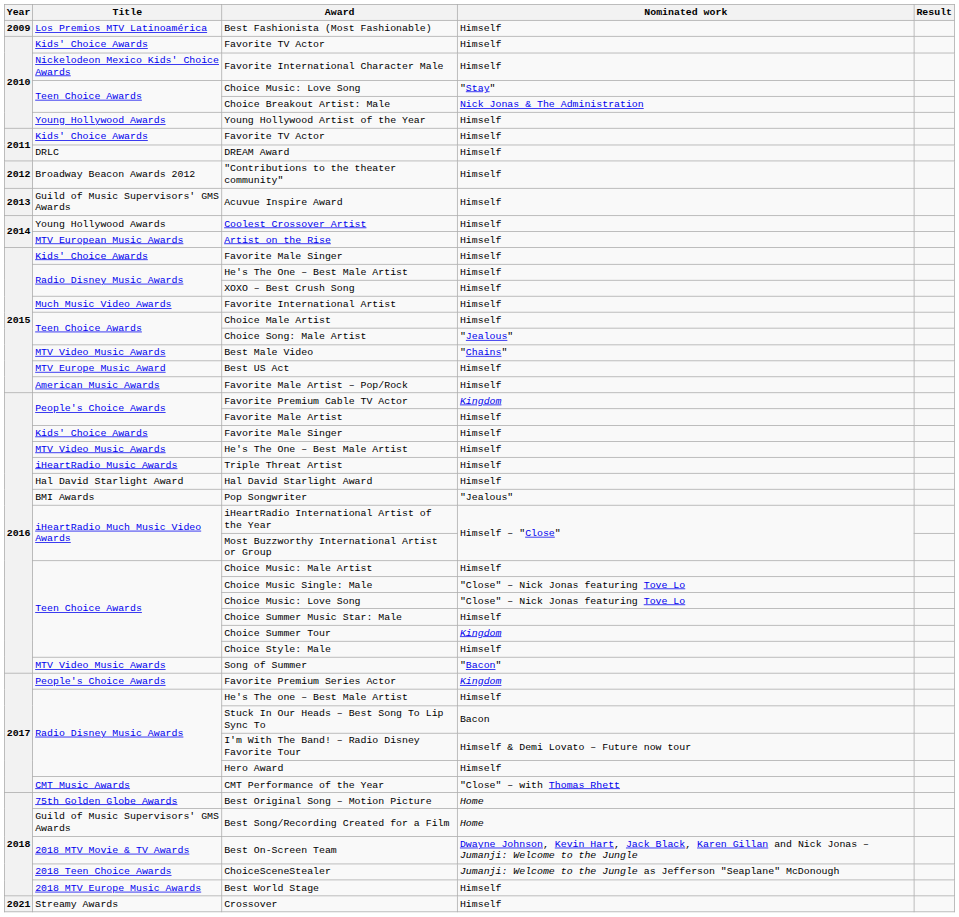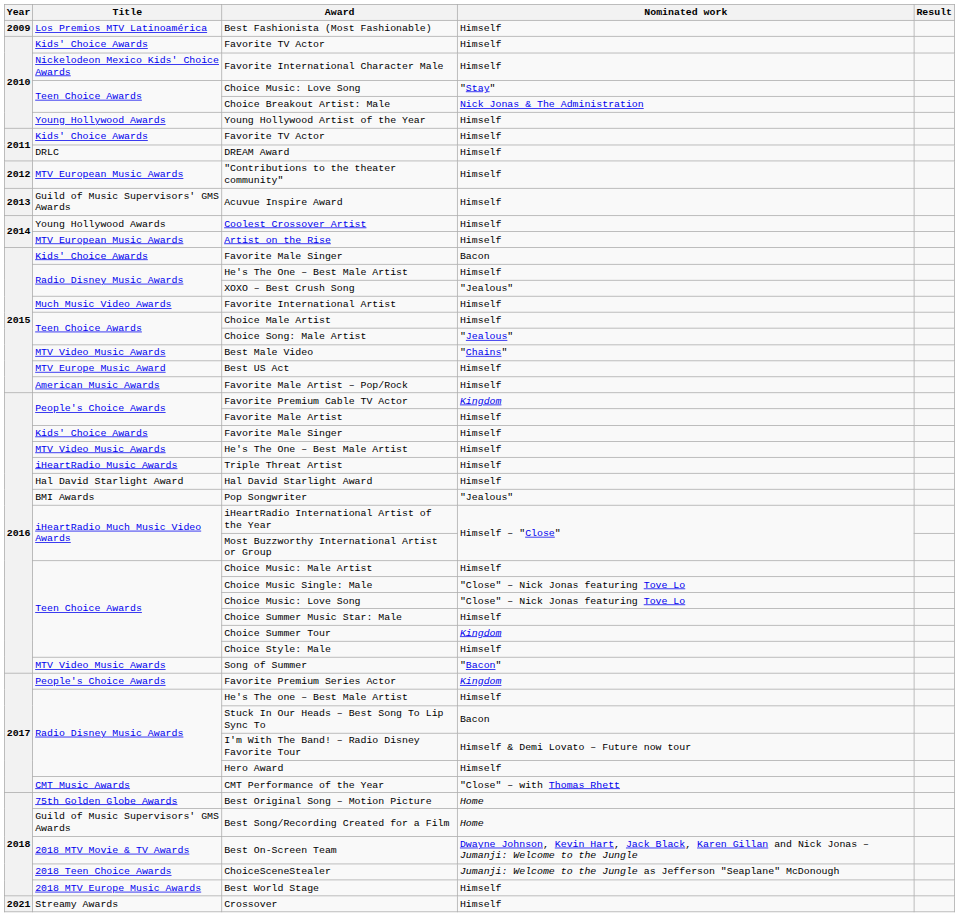 <table class="wikitable sortable">
 <tr>
 <th>Year</th>
 <th>Title</th>
 <th>Award</th>
 <th>Nominated work</th>
 <th>Result</th>
 </tr>
 <tr>
 <th>2009</th>
 <td><a href='#'>Los Premios MTV Latinoamérica</a></td>
 <td>Best Fashionista (Most Fashionable)</td>
 <td>Himself</td>
 <td></td>
 </tr>
 <tr>
 <th rowspan="5">2010</th>
 <td><a href='#'>Kids' Choice Awards</a></td>
 <td>Favorite TV Actor</td>
 <td>Himself</td>
 <td></td>
 </tr>
 <tr>
 <td><a href='#'>Nickelodeon Mexico Kids' Choice Awards</a></td>
 <td>Favorite International Character Male</td>
 <td>Himself</td>
 <td></td>
 </tr>
 <tr>
 <td rowspan="2"><a href='#'>Teen Choice Awards</a></td>
 <td>Choice Music: Love Song</td>
 <td>"<a href='#'>Stay</a>"</td>
 <td></td>
 </tr>
 <tr>
 <td>Choice Breakout Artist: Male</td>
 <td><a href='#'>Nick Jonas & The Administration</a></td>
 <td></td>
 </tr>
 <tr>
 <td><a href='#'>Young Hollywood Awards</a></td>
 <td>Young Hollywood Artist of the Year</td>
 <td>Himself</td>
 <td></td>
 </tr>
 <tr>
 <th rowspan="2">2011</th>
 <td><a href='#'>Kids' Choice Awards</a></td>
 <td>Favorite TV Actor</td>
 <td>Himself</td>
 <td></td>
 </tr>
 <tr>
 <td>DRLC</td>
 <td>DREAM Award</td>
 <td>Himself</td>
 <td></td>
 </tr>
 <tr>
 <th>2012</th>
-<td>Broadway Beacon Awards 2012</td>
+<td><a href='#'>MTV European Music Awards</a></td>
 <td>"Contributions to the theater community"</td>
 <td>Himself</td>
 <td></td>
 </tr>
 <tr>
 <th>2013</th>
 <td>Guild of Music Supervisors' GMS Awards</td>
 <td>Acuvue Inspire Award</td>
 <td>Himself</td>
 <td></td>
 </tr>
 <tr>
 <th rowspan="2">2014</th>
 <td>Young Hollywood Awards</td>
 <td><a href='#'>Coolest Crossover Artist</a></td>
 <td>Himself</td>
 <td></td>
 </tr>
 <tr>
 <td><a href='#'>MTV European Music Awards</a></td>
 <td><a href='#'>Artist on the Rise</a></td>
 <td>Himself</td>
 <td></td>
 </tr>
 <tr>
 <th rowspan="9">2015</th>
 <td><a href='#'>Kids' Choice Awards</a></td>
 <td>Favorite Male Singer</td>
-<td>Himself</td>
+<td>Bacon</td>
 <td></td>
 </tr>
 <tr>
 <td rowspan="2"><a href='#'>Radio Disney Music Awards</a></td>
 <td>He's The One – Best Male Artist</td>
 <td>Himself</td>
 <td></td>
 </tr>
 <tr>
 <td>XOXO – Best Crush Song</td>
-<td>Himself</td>
+<td>"Jealous"</td>
 <td></td>
 </tr>
 <tr>
 <td><a href='#'>Much Music Video Awards</a></td>
 <td>Favorite International Artist</td>
 <td>Himself</td>
 <td></td>
 </tr>
 <tr>
 <td rowspan="2"><a href='#'>Teen Choice Awards</a></td>
 <td>Choice Male Artist</td>
 <td>Himself</td>
 <td></td>
 </tr>
 <tr>
 <td>Choice Song: Male Artist</td>
 <td>"<a href='#'>Jealous</a>"</td>
 <td></td>
 </tr>
 <tr>
 <td><a href='#'>MTV Video Music Awards</a></td>
 <td>Best Male Video</td>
 <td>"<a href='#'>Chains</a>"</td>
 <td></td>
 </tr>
 <tr>
 <td><a href='#'>MTV Europe Music Award</a></td>
 <td>Best US Act</td>
 <td>Himself</td>
 <td></td>
 </tr>
 <tr>
 <td><a href='#'>American Music Awards</a></td>
 <td>Favorite Male Artist – Pop/Rock</td>
 <td>Himself</td>
 <td></td>
 </tr>
 <tr>
 <th rowspan="16">2016</th>
 <td rowspan="2"><a href='#'>People's Choice Awards</a></td>
 <td>Favorite Premium Cable TV Actor</td>
 <td><em><a href='#'>Kingdom</a></em></td>
 <td></td>
 </tr>
 <tr>
 <td>Favorite Male Artist</td>
 <td>Himself</td>
 <td></td>
 </tr>
 <tr>
 <td><a href='#'>Kids' Choice Awards</a></td>
 <td>Favorite Male Singer</td>
 <td>Himself</td>
 <td></td>
 </tr>
 <tr>
 <td><a href='#'>MTV Video Music Awards</a></td>
 <td>He's The One – Best Male Artist</td>
 <td>Himself</td>
 <td></td>
 </tr>
 <tr>
 <td><a href='#'>iHeartRadio Music Awards</a></td>
 <td>Triple Threat Artist</td>
 <td>Himself</td>
 <td></td>
 </tr>
 <tr>
 <td>Hal David Starlight Award</td>
 <td>Hal David Starlight Award </td>
 <td>Himself</td>
 <td></td>
 </tr>
 <tr>
 <td>BMI Awards</td>
 <td>Pop Songwriter</td>
 <td>"Jealous"</td>
 <td></td>
 </tr>
 <tr>
 <td rowspan="2"><a href='#'>iHeartRadio Much Music Video Awards</a></td>
 <td>iHeartRadio International Artist of the Year</td>
 <td rowspan="2">Himself – "<a href='#'>Close</a>"</td>
 <td></td>
 </tr>
 <tr>
 <td>Most Buzzworthy International Artist or Group</td>
 <td></td>
 </tr>
 <tr>
 <td rowspan="6"><a href='#'>Teen Choice Awards</a></td>
 <td>Choice Music: Male Artist</td>
 <td>Himself</td>
 <td></td>
 </tr>
 <tr>
 <td>Choice Music Single: Male</td>
 <td>"Close" – Nick Jonas featuring <a href='#'>Tove Lo</a></td>
 <td></td>
 </tr>
 <tr>
 <td>Choice Music: Love Song</td>
 <td>"Close" – Nick Jonas featuring <a href='#'>Tove Lo</a></td>
 <td></td>
 </tr>
 <tr>
 <td>Choice Summer Music Star: Male</td>
 <td>Himself</td>
 <td></td>
 </tr>
 <tr>
 <td>Choice Summer Tour</td>
 <td><em><a href='#'>Kingdom</a></em></td>
 <td></td>
 </tr>
 <tr>
 <td>Choice Style: Male</td>
 <td>Himself</td>
 <td></td>
 </tr>
 <tr>
 <td><a href='#'>MTV Video Music Awards</a></td>
 <td>Song of Summer</td>
 <td>"<a href='#'>Bacon</a>"</td>
 <td></td>
 </tr>
 <tr>
 <th rowspan="6">2017</th>
 <td><a href='#'>People's Choice Awards</a></td>
 <td>Favorite Premium Series Actor</td>
 <td><em><a href='#'>Kingdom</a></em></td>
 <td></td>
 </tr>
 <tr>
 <td rowspan="4"><a href='#'>Radio Disney Music Awards</a></td>
 <td>He's The one – Best Male Artist</td>
 <td>Himself</td>
 <td></td>
 </tr>
 <tr>
 <td>Stuck In Our Heads – Best Song To Lip Sync To</td>
 <td>Bacon</td>
 <td></td>
 </tr>
 <tr>
 <td>I'm With The Band! – Radio Disney Favorite Tour</td>
 <td>Himself & Demi Lovato – Future now tour</td>
 <td></td>
 </tr>
 <tr>
 <td>Hero Award</td>
 <td>Himself</td>
 <td></td>
 </tr>
 <tr>
 <td><a href='#'>CMT Music Awards</a></td>
 <td>CMT Performance of the Year</td>
 <td>"Close" – with <a href='#'>Thomas Rhett</a></td>
 <td></td>
 </tr>
 <tr>
 <th rowspan="5">2018</th>
 <td><a href='#'>75th Golden Globe Awards</a></td>
 <td>Best Original Song – Motion Picture</td>
 <td><em>Home</em></td>
 <td></td>
 </tr>
 <tr>
 <td>Guild of Music Supervisors' GMS Awards</td>
 <td>Best Song/Recording Created for a Film</td>
 <td><em>Home</em></td>
 <td></td>
 </tr>
 <tr>
 <td><a href='#'>2018 MTV Movie & TV Awards</a></td>
 <td>Best On-Screen Team</td>
 <td><a href='#'>Dwayne Johnson</a>, <a href='#'>Kevin Hart</a>, <a href='#'>Jack Black</a>, <a href='#'>Karen Gillan</a> and Nick Jonas – <em>Jumanji: Welcome to the Jungle</em></td>
 <td></td>
 </tr>
 <tr>
 <td><a href='#'>2018 Teen Choice Awards</a></td>
 <td>ChoiceSceneStealer</td>
 <td><em>Jumanji: Welcome to the Jungle</em> as Jefferson "Seaplane" McDonough</td>
 <td></td>
 </tr>
 <tr>
 <td><a href='#'>2018 MTV Europe Music Awards</a></td>
 <td>Best World Stage</td>
 <td>Himself</td>
 <td></td>
 </tr>
 <tr>
 <th>2021</th>
 <td>Streamy Awards</td>
 <td>Crossover</td>
 <td>Himself</td>
 <td></td>
 </tr>
 </table>
